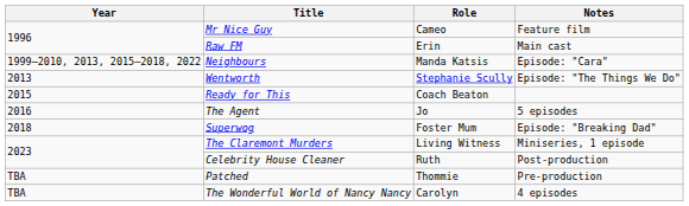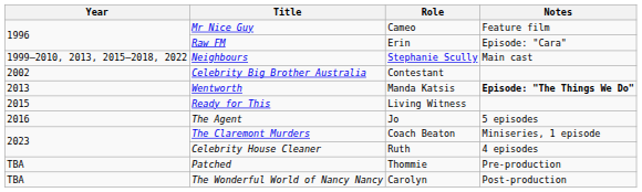 <table class="wikitable sortable plainrowheaders">
 <tr>
 <th>Year</th>
 <th>Title</th>
 <th>Role</th>
 <th>Notes</th>
 </tr>
 <tr>
 <td rowspan="2">1996</td>
 <td><em><a href='#'>Mr Nice Guy</a></em></td>
 <td>Cameo</td>
 <td>Feature film</td>
 </tr>
 <tr>
 <td><em><a href='#'>Raw FM</a></em></td>
 <td>Erin</td>
-<td>Main cast</td>
+<td>Episode: "Cara"</td>
 </tr>
 <tr>
 <td>1999–2010, 2013, 2015–2018, 2022</td>
 <td><em><a href='#'>Neighbours</a></em></td>
-<td>Manda Katsis</td>
-<td>Episode: "Cara"</td>
+<td><a href='#'>Stephanie Scully</a></td>
+<td>Main cast</td>
+</tr>
+<tr>
+<td>2002</td>
+<td><em><a href='#'>Celebrity Big Brother Australia</a></em></td>
+<td>Contestant</td>
+<td></td>
 </tr>
 <tr>
 <td>2013</td>
 <td><em><a href='#'>Wentworth</a></em></td>
-<td><a href='#'>Stephanie Scully</a></td>
-<td>Episode: "The Things We Do"</td>
+<td>Manda Katsis</td>
+<td><strong>Episode: "The Things We Do"</strong></td>
 </tr>
 <tr>
 <td>2015</td>
 <td><em><a href='#'>Ready for This</a></em></td>
-<td>Coach Beaton</td>
+<td>Living Witness</td>
 <td></td>
 </tr>
 <tr>
 <td>2016</td>
 <td><em>The Agent</em></td>
 <td>Jo</td>
 <td>5 episodes</td>
 </tr>
 <tr>
-<td>2018</td>
-<td><em><a href='#'>Superwog</a></em></td>
-<td>Foster Mum</td>
-<td>Episode: "Breaking Dad"</td>
-</tr>
-<tr>
 <td rowspan="2">2023</td>
 <td><em><a href='#'>The Claremont Murders</a></em></td>
-<td>Living Witness</td>
+<td>Coach Beaton</td>
 <td>Miniseries, 1 episode</td>
 </tr>
 <tr>
 <td><em>Celebrity House Cleaner</em></td>
 <td>Ruth</td>
-<td>Post-production</td>
+<td>4 episodes</td>
 </tr>
 <tr>
 <td>TBA</td>
 <td><em>Patched</em></td>
 <td>Thommie</td>
 <td>Pre-production</td>
 </tr>
 <tr>
 <td>TBA</td>
 <td><em>The Wonderful World of Nancy Nancy</em></td>
 <td>Carolyn</td>
-<td>4 episodes</td>
+<td>Post-production</td>
 </tr>
 </table>
